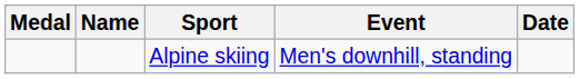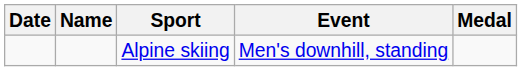 <table class="wikitable sortable" style="font-size:95%;">
 <tr>
-<th>Medal</th>
+<th>Date</th>
 <th>Name</th>
 <th>Sport</th>
 <th>Event</th>
-<th>Date</th>
+<th>Medal</th>
 </tr>
 <tr>
 <td></td>
 <td></td>
 <td><a href='#'>Alpine skiing</a></td>
 <td><a href='#'>Men's downhill, standing</a></td>
 <td></td>
 </tr>
 </table>
